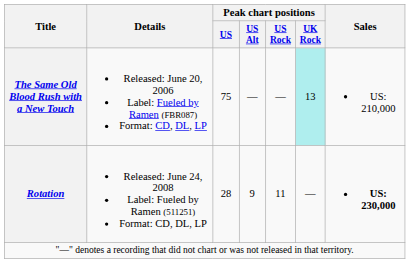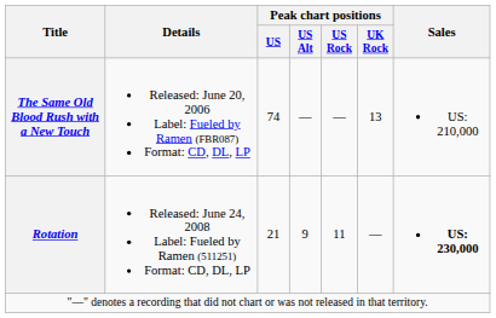 <table class="wikitable plainrowheaders" style="text-align:center;">
 <tr>
 <th rowspan="2" style="width:10em;">Title</th>
 <th rowspan="2" style="width:15em;">Details</th>
 <th scope="col" colspan="4">Peak chart positions</th>
 <th rowspan="2" style="width:8em;">Sales</th>
 </tr>
 <tr>
 <th style="width:3em;font-size:90%;"><a href='#'>US</a><br></th>
 <th style="width:3em;font-size:90%;"><a href='#'>US<br>Alt</a><br></th>
 <th style="width:3em;font-size:90%;"><a href='#'>US<br>Rock</a><br></th>
 <th style="width:3em;font-size:90%;"><a href='#'>UK<br>Rock</a><br></th>
 </tr>
 <tr>
 <th scope="row"><em><a href='#'>The Same Old Blood Rush with a New Touch</a></em></th>
 <td><br><ul><li>Released: June 20, 2006</li><li>Label: <a href='#'>Fueled by Ramen</a> <small>(FBR087)</small></li><li>Format: <a href='#'>CD</a>, <a href='#'>DL</a>, <a href='#'>LP</a></li></ul></td>
-<td>75</td>
+<td>74</td>
 <td>—</td>
 <td>—</td>
-<td style="background: paleturquoise;">13</td>
+<td>13</td>
 <td><br><ul><li>US: 210,000</li></ul></td>
 </tr>
 <tr>
 <th scope="row"><em><a href='#'>Rotation</a></em></th>
 <td><br><ul><li>Released: June 24, 2008</li><li>Label: Fueled by Ramen <small>(511251)</small></li><li>Format: CD, DL, LP</li></ul></td>
-<td>28</td>
+<td>21</td>
 <td>9</td>
 <td>11</td>
 <td>—</td>
 <td><strong><br><ul><li>US: 230,000</li></ul></strong></td>
 </tr>
 <tr>
 <td colspan="9" style="font-size:90%">"—" denotes a recording that did not chart or was not released in that territory.</td>
 </tr>
 </table>
